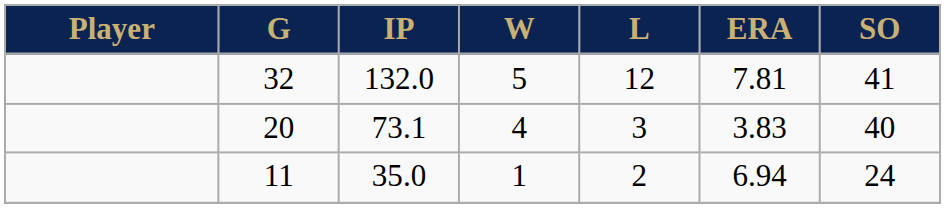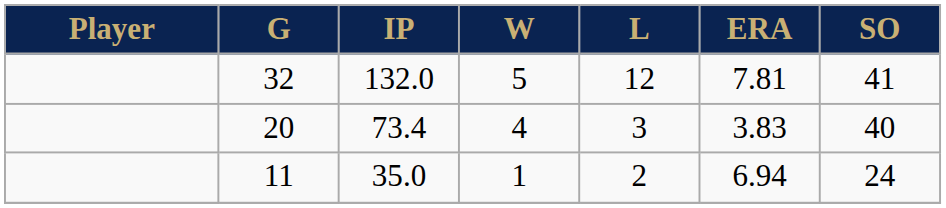 <table class="wikitable sortable">
 <tr>
 <th style="background:#0a2351;color:#c9b074;" width="16%">Player</th>
 <th style="background:#0a2351;color:#c9b074;" width="9%">G</th>
 <th style="background:#0a2351;color:#c9b074;" width="9%">IP</th>
 <th style="background:#0a2351;color:#c9b074;" width="9%">W</th>
 <th style="background:#0a2351;color:#c9b074;" width="9%">L</th>
 <th style="background:#0a2351;color:#c9b074;" width="9%">ERA</th>
 <th style="background:#0a2351;color:#c9b074;" width="9%">SO</th>
 </tr>
 <tr align="center">
 <td></td>
 <td>32</td>
 <td>132.0</td>
 <td>5</td>
 <td>12</td>
 <td>7.81</td>
 <td>41</td>
 </tr>
 <tr align="center">
 <td></td>
 <td>20</td>
-<td>73.1</td>
+<td>73.4</td>
 <td>4</td>
 <td>3</td>
 <td>3.83</td>
 <td>40</td>
 </tr>
 <tr align="center">
 <td></td>
 <td>11</td>
 <td>35.0</td>
 <td>1</td>
 <td>2</td>
 <td>6.94</td>
 <td>24</td>
 </tr>
 <tr align="center">
 </tr>
 </table>
